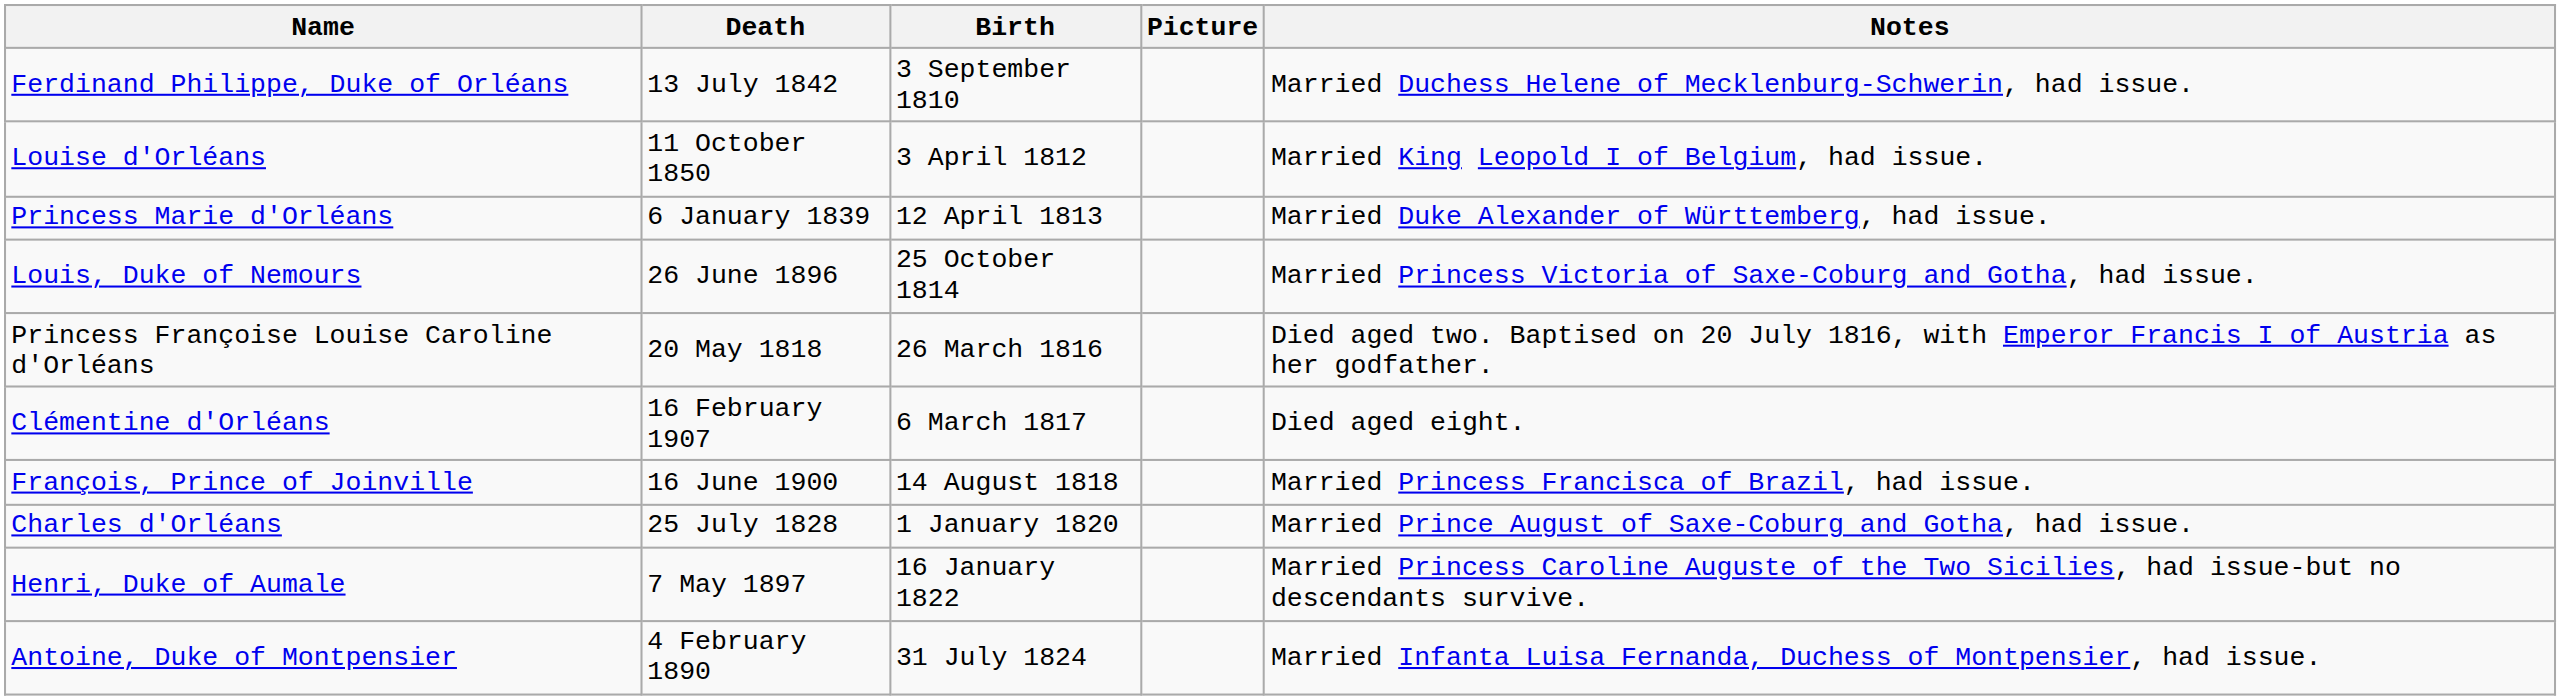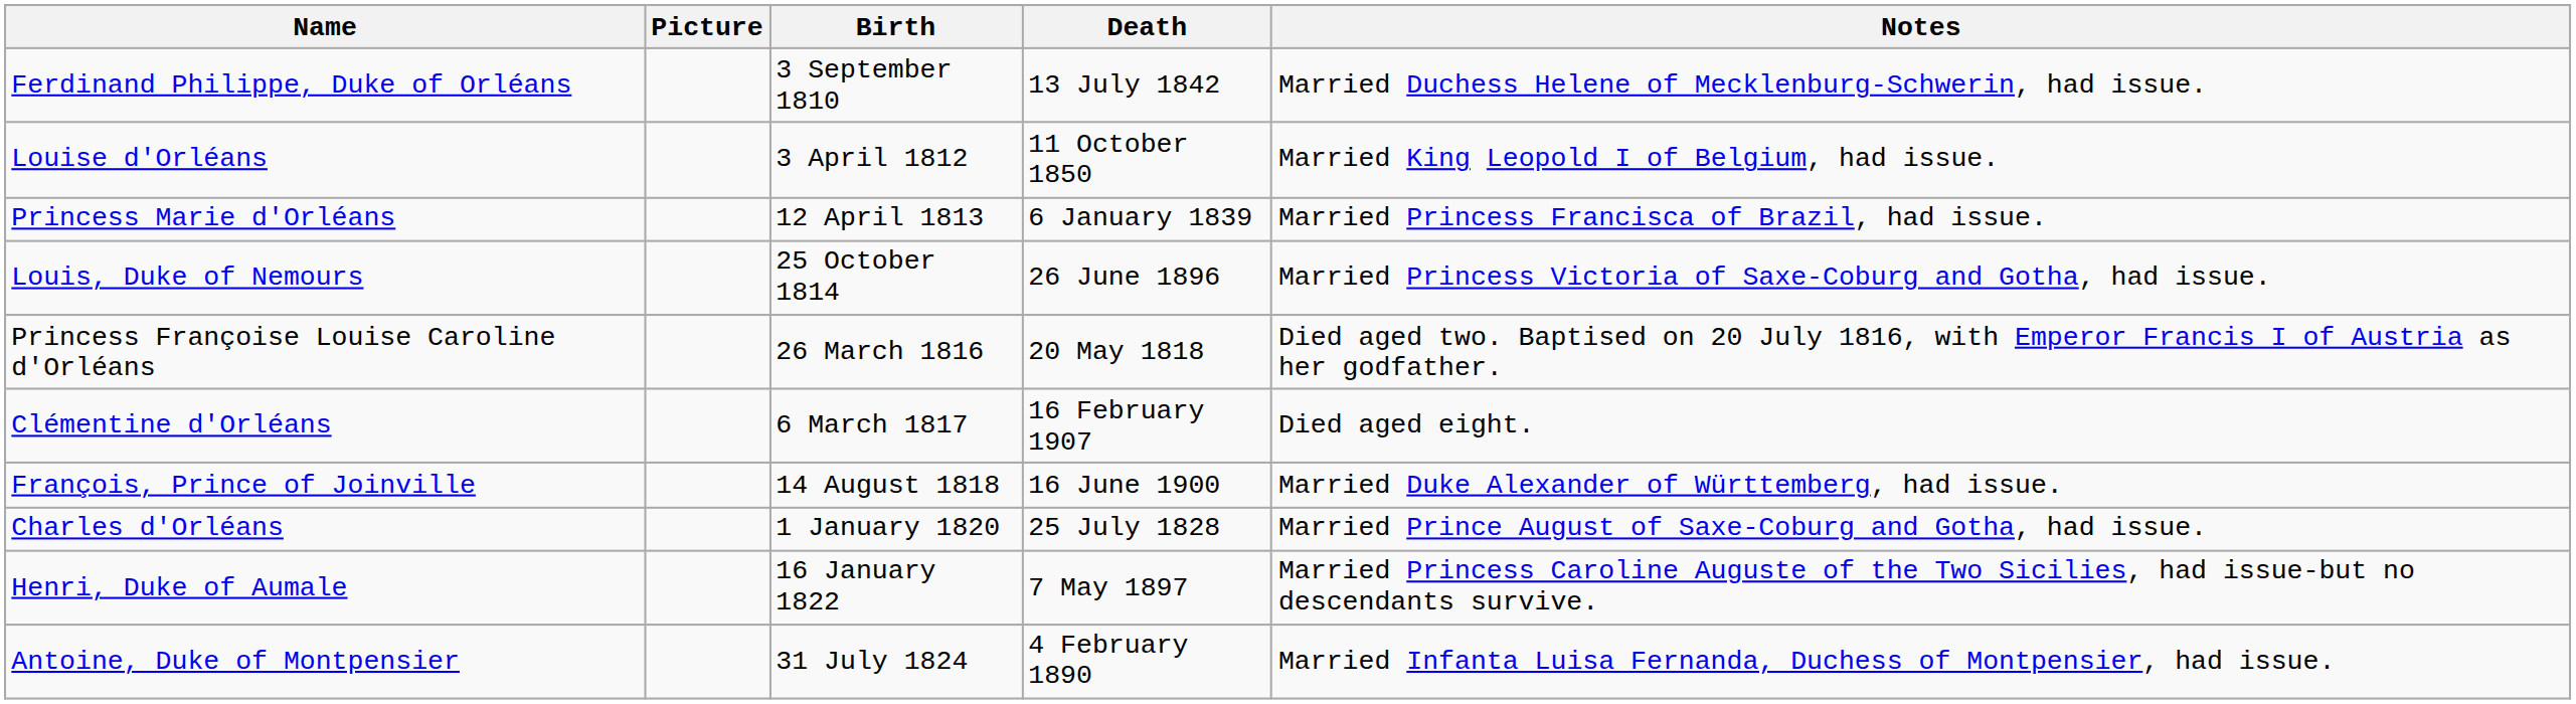 <table class="wikitable">
 <tr>
 <th>Name</th>
+<th>Picture</th>
+<th>Birth</th>
 <th>Death</th>
-<th>Birth</th>
-<th>Picture</th>
 <th>Notes</th>
 </tr>
 <tr>
 <td><a href='#'>Ferdinand Philippe, Duke of Orléans</a></td>
+<td></td>
+<td>3 September 1810</td>
 <td>13 July 1842</td>
-<td>3 September 1810</td>
-<td></td>
 <td>Married <a href='#'>Duchess Helene of Mecklenburg-Schwerin</a>, had issue.</td>
 </tr>
 <tr>
 <td><a href='#'>Louise d'Orléans</a></td>
+<td></td>
+<td>3 April 1812</td>
 <td>11 October 1850</td>
-<td>3 April 1812</td>
-<td></td>
 <td>Married <a href='#'>King</a> <a href='#'>Leopold I of Belgium</a>, had issue.</td>
 </tr>
 <tr>
 <td><a href='#'>Princess Marie d'Orléans</a></td>
+<td></td>
+<td>12 April 1813</td>
 <td>6 January 1839</td>
-<td>12 April 1813</td>
-<td></td>
-<td>Married <a href='#'>Duke Alexander of Württemberg</a>, had issue.</td>
+<td>Married <a href='#'>Princess Francisca of Brazil</a>, had issue.</td>
 </tr>
 <tr>
 <td><a href='#'>Louis, Duke of Nemours</a></td>
+<td></td>
+<td>25 October 1814</td>
 <td>26 June 1896</td>
-<td>25 October 1814</td>
-<td></td>
 <td>Married <a href='#'>Princess Victoria of Saxe-Coburg and Gotha</a>, had issue.</td>
 </tr>
 <tr>
 <td>Princess Françoise Louise Caroline d'Orléans</td>
+<td></td>
+<td>26 March 1816</td>
 <td>20 May 1818</td>
-<td>26 March 1816</td>
-<td></td>
 <td>Died aged two. Baptised on 20 July 1816, with <a href='#'>Emperor Francis I of Austria</a> as her godfather.</td>
 </tr>
 <tr>
 <td><a href='#'>Clémentine d'Orléans</a></td>
+<td></td>
+<td>6 March 1817</td>
 <td>16 February 1907</td>
-<td>6 March 1817</td>
-<td></td>
 <td>Died aged eight.</td>
 </tr>
 <tr>
 <td><a href='#'>François, Prince of Joinville</a></td>
+<td></td>
+<td>14 August 1818</td>
 <td>16 June 1900</td>
-<td>14 August 1818</td>
-<td></td>
-<td>Married <a href='#'>Princess Francisca of Brazil</a>, had issue.</td>
+<td>Married <a href='#'>Duke Alexander of Württemberg</a>, had issue.</td>
 </tr>
 <tr>
 <td><a href='#'>Charles d'Orléans</a></td>
+<td></td>
+<td>1 January 1820</td>
 <td>25 July 1828</td>
-<td>1 January 1820</td>
-<td></td>
 <td>Married <a href='#'>Prince August of Saxe-Coburg and Gotha</a>, had issue.</td>
 </tr>
 <tr>
 <td><a href='#'>Henri, Duke of Aumale</a></td>
+<td></td>
+<td>16 January 1822</td>
 <td>7 May 1897</td>
-<td>16 January 1822</td>
-<td></td>
 <td>Married <a href='#'>Princess Caroline Auguste of the Two Sicilies</a>, had issue-but no descendants survive.</td>
 </tr>
 <tr>
 <td><a href='#'>Antoine, Duke of Montpensier</a></td>
+<td></td>
+<td>31 July 1824</td>
 <td>4 February 1890</td>
-<td>31 July 1824</td>
-<td></td>
 <td>Married <a href='#'>Infanta Luisa Fernanda, Duchess of Montpensier</a>, had issue.</td>
 </tr>
 </table>
